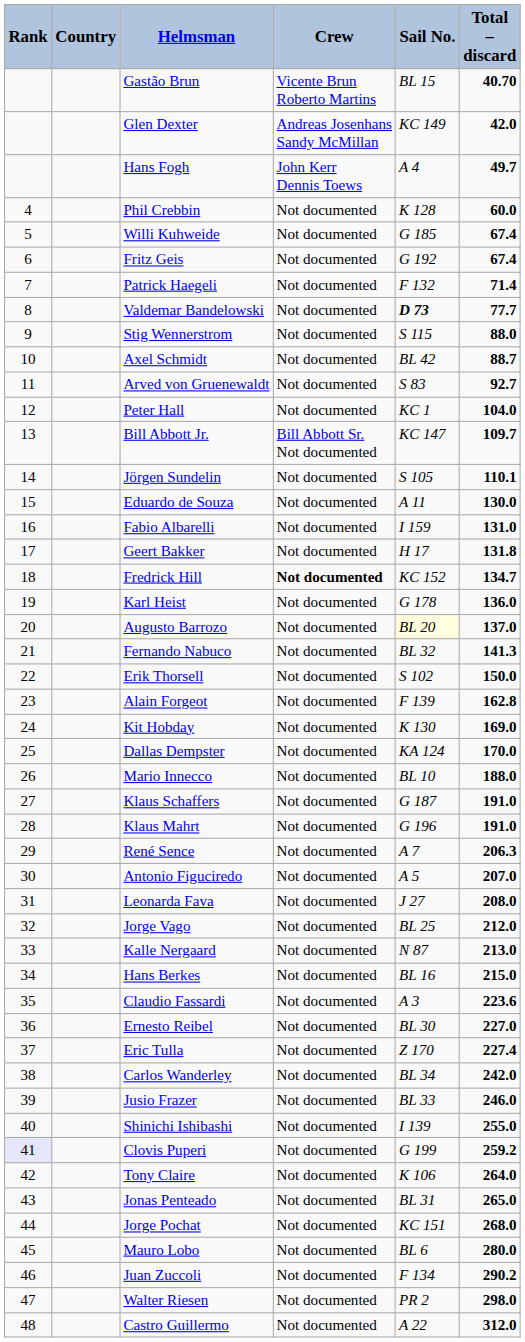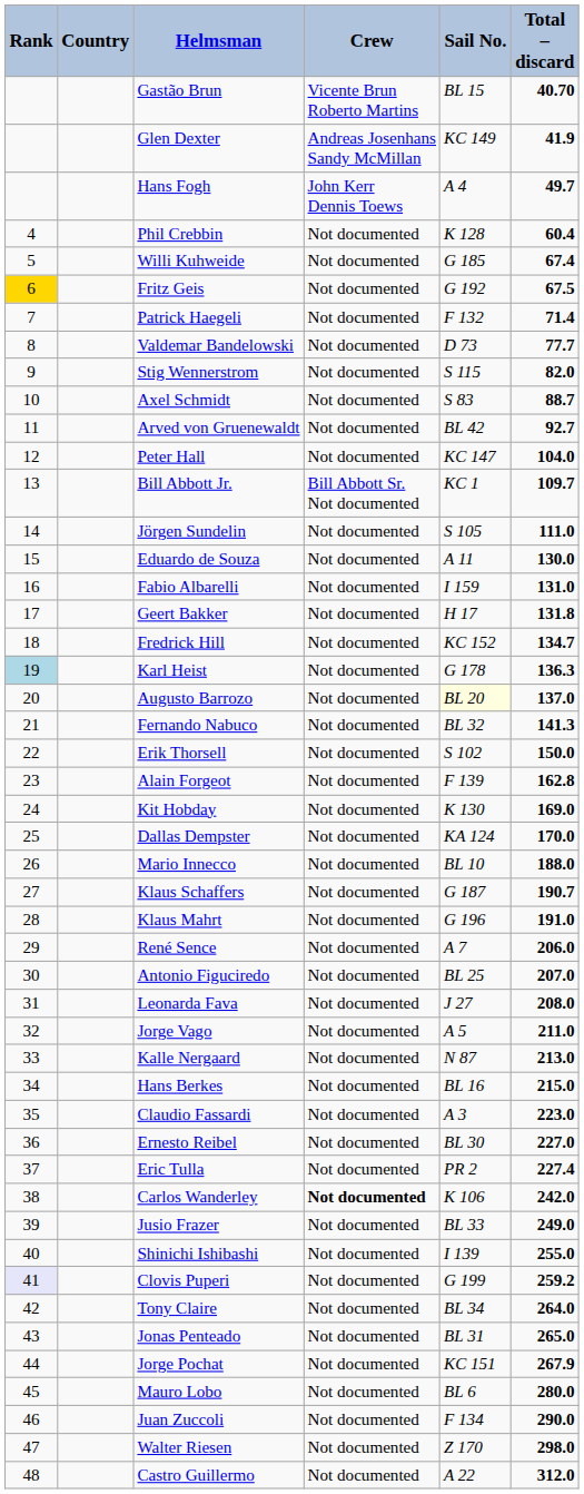 <table class="wikitable">
 <tr>
 <th style="text-align:center;background-color:LightSteelBlue"><strong>Rank</strong></th>
 <th style="text-align:center;background-color:LightSteelBlue"><strong>Country</strong></th>
 <th style="text-align:center;background-color:LightSteelBlue"><strong><a href='#'>Helmsman</a></strong></th>
 <th style="text-align:center;background-color:LightSteelBlue"><strong>Crew</strong></th>
 <th style="text-align:center;background-color:LightSteelBlue"><strong>Sail No.</strong></th>
 <th style="text-align:center;background-color:LightSteelBlue"><strong>Total<br>–<br>discard</strong></th>
 </tr>
 <tr>
 <td style="text-align:center; vertical-align:top; font-size:90%"></td>
 <td style="vertical-align:top; font-size:90%"></td>
 <td style="vertical-align:top; font-size:90%"><a href='#'>Gastão Brun</a></td>
 <td style="vertical-align:top; font-size:90%"><a href='#'>Vicente Brun</a><br><a href='#'>Roberto Martins</a></td>
 <td style="vertical-align:top; font-size:90%"><em>BL 15</em></td>
 <td style="text-align:right; vertical-align:top; font-size:90%"><strong>40.70</strong></td>
 </tr>
 <tr>
 <td style="text-align:center; vertical-align:top; font-size:90%"></td>
 <td style="vertical-align:top; font-size:90%"></td>
 <td style="vertical-align:top; font-size:90%"><a href='#'>Glen Dexter</a></td>
 <td style="vertical-align:top; font-size:90%"><a href='#'>Andreas Josenhans</a><br><a href='#'>Sandy McMillan</a></td>
 <td style="vertical-align:top; font-size:90%"><em>KC 149</em></td>
-<td style="text-align:right; vertical-align:top; font-size:90%"><strong>42.0</strong></td>
+<td style="text-align:right; vertical-align:top; font-size:90%"><strong>41.9</strong></td>
 </tr>
 <tr>
 <td style="text-align:center; vertical-align:top; font-size:90%"></td>
 <td style="vertical-align:top; font-size:90%"></td>
 <td style="vertical-align:top; font-size:90%"><a href='#'>Hans Fogh</a></td>
 <td style="vertical-align:top; font-size:90%"><a href='#'>John Kerr</a><br><a href='#'>Dennis Toews</a></td>
 <td style="vertical-align:top; font-size:90%"><em>A 4</em></td>
 <td style="text-align:right; vertical-align:top; font-size:90%"><strong>49.7</strong></td>
 </tr>
 <tr>
 <td style="text-align:center; vertical-align:top; font-size:90%">4</td>
 <td style="vertical-align:top; font-size:90%"></td>
 <td style="vertical-align:top; font-size:90%"><a href='#'>Phil Crebbin</a></td>
 <td style="vertical-align:top; font-size:90%">Not documented</td>
 <td style="vertical-align:top; font-size:90%"><em>K 128</em></td>
-<td style="text-align:right; vertical-align:top; font-size:90%"><strong>60.0</strong></td>
+<td style="text-align:right; vertical-align:top; font-size:90%"><strong>60.4</strong></td>
 </tr>
 <tr>
 <td style="text-align:center; vertical-align:top; font-size:90%">5</td>
 <td style="vertical-align:top; font-size:90%"></td>
 <td style="vertical-align:top; font-size:90%"><a href='#'>Willi Kuhweide</a></td>
 <td style="vertical-align:top; font-size:90%">Not documented</td>
 <td style="vertical-align:top; font-size:90%"><em>G 185</em></td>
 <td style="text-align:right; vertical-align:top; font-size:90%"><strong>67.4</strong></td>
 </tr>
 <tr>
-<td style="text-align:center; vertical-align:top; font-size:90%">6</td>
+<td style="background: gold; text-align:center; vertical-align:top; font-size:90%">6</td>
 <td style="vertical-align:top; font-size:90%"></td>
 <td style="vertical-align:top; font-size:90%"><a href='#'>Fritz Geis</a></td>
 <td style="vertical-align:top; font-size:90%">Not documented</td>
 <td style="vertical-align:top; font-size:90%"><em>G 192</em></td>
-<td style="text-align:right; vertical-align:top; font-size:90%"><strong>67.4</strong></td>
+<td style="text-align:right; vertical-align:top; font-size:90%"><strong>67.5</strong></td>
 </tr>
 <tr>
 <td style="text-align:center; vertical-align:top; font-size:90%">7</td>
 <td style="vertical-align:top; font-size:90%"></td>
 <td style="vertical-align:top; font-size:90%"><a href='#'>Patrick Haegeli</a></td>
 <td style="vertical-align:top; font-size:90%">Not documented</td>
 <td style="vertical-align:top; font-size:90%"><em>F 132</em></td>
 <td style="text-align:right; vertical-align:top; font-size:90%"><strong>71.4</strong></td>
 </tr>
 <tr>
 <td style="text-align:center; vertical-align:top; font-size:90%">8</td>
 <td style="vertical-align:top; font-size:90%"></td>
 <td style="vertical-align:top; font-size:90%"><a href='#'>Valdemar Bandelowski</a></td>
 <td style="vertical-align:top; font-size:90%">Not documented</td>
-<td style="vertical-align:top; font-size:90%"><strong><em>D 73</em></strong></td>
+<td style="vertical-align:top; font-size:90%"><em>D 73</em></td>
 <td style="text-align:right; vertical-align:top; font-size:90%"><strong>77.7</strong></td>
 </tr>
 <tr>
 <td style="text-align:center; vertical-align:top; font-size:90%">9</td>
 <td style="vertical-align:top; font-size:90%"></td>
 <td style="vertical-align:top; font-size:90%"><a href='#'>Stig Wennerstrom</a></td>
 <td style="vertical-align:top; font-size:90%">Not documented</td>
 <td style="vertical-align:top; font-size:90%"><em>S 115</em></td>
-<td style="text-align:right; vertical-align:top; font-size:90%"><strong>88.0</strong></td>
+<td style="text-align:right; vertical-align:top; font-size:90%"><strong>82.0</strong></td>
 </tr>
 <tr>
 <td style="text-align:center; vertical-align:top; font-size:90%">10</td>
 <td style="vertical-align:top; font-size:90%"></td>
 <td style="vertical-align:top; font-size:90%"><a href='#'>Axel Schmidt</a></td>
 <td style="vertical-align:top; font-size:90%">Not documented</td>
-<td style="vertical-align:top; font-size:90%"><em>BL 42</em></td>
+<td style="vertical-align:top; font-size:90%"><em>S 83</em></td>
 <td style="text-align:right; vertical-align:top; font-size:90%"><strong>88.7</strong></td>
 </tr>
 <tr>
 <td style="text-align:center; vertical-align:top; font-size:90%">11</td>
 <td style="vertical-align:top; font-size:90%"></td>
 <td style="vertical-align:top; font-size:90%"><a href='#'>Arved von Gruenewaldt</a></td>
 <td style="vertical-align:top; font-size:90%">Not documented</td>
-<td style="vertical-align:top; font-size:90%"><em>S 83</em></td>
+<td style="vertical-align:top; font-size:90%"><em>BL 42</em></td>
 <td style="text-align:right; vertical-align:top; font-size:90%"><strong>92.7</strong></td>
 </tr>
 <tr>
 <td style="text-align:center; vertical-align:top; font-size:90%">12</td>
 <td style="vertical-align:top; font-size:90%"></td>
 <td style="vertical-align:top; font-size:90%"><a href='#'>Peter Hall</a></td>
 <td style="vertical-align:top; font-size:90%">Not documented</td>
-<td style="vertical-align:top; font-size:90%"><em>KC 1</em></td>
+<td style="vertical-align:top; font-size:90%"><em>KC 147</em></td>
 <td style="text-align:right; vertical-align:top; font-size:90%"><strong>104.0</strong></td>
 </tr>
 <tr>
 <td style="text-align:center; vertical-align:top; font-size:90%">13</td>
 <td style="vertical-align:top; font-size:90%"></td>
 <td style="vertical-align:top; font-size:90%"><a href='#'>Bill Abbott Jr.</a></td>
 <td style="vertical-align:top; font-size:90%"><a href='#'>Bill Abbott Sr.</a><br>Not documented</td>
-<td style="vertical-align:top; font-size:90%"><em>KC 147</em></td>
+<td style="vertical-align:top; font-size:90%"><em>KC 1</em></td>
 <td style="text-align:right; vertical-align:top; font-size:90%"><strong>109.7</strong></td>
 </tr>
 <tr>
 <td style="text-align:center; vertical-align:top; font-size:90%">14</td>
 <td style="vertical-align:top; font-size:90%"></td>
 <td style="vertical-align:top; font-size:90%"><a href='#'>Jörgen Sundelin</a></td>
 <td style="vertical-align:top; font-size:90%">Not documented</td>
 <td style="vertical-align:top; font-size:90%"><em>S 105</em></td>
-<td style="text-align:right; vertical-align:top; font-size:90%"><strong>110.1</strong></td>
+<td style="text-align:right; vertical-align:top; font-size:90%"><strong>111.0</strong></td>
 </tr>
 <tr>
 <td style="text-align:center; vertical-align:top; font-size:90%">15</td>
 <td style="vertical-align:top; font-size:90%"></td>
 <td style="vertical-align:top; font-size:90%"><a href='#'>Eduardo de Souza</a></td>
 <td style="vertical-align:top; font-size:90%">Not documented</td>
 <td style="vertical-align:top; font-size:90%"><em>A 11</em></td>
 <td style="text-align:right; vertical-align:top; font-size:90%"><strong>130.0</strong></td>
 </tr>
 <tr>
 <td style="text-align:center; vertical-align:top; font-size:90%">16</td>
 <td style="vertical-align:top; font-size:90%"></td>
 <td style="vertical-align:top; font-size:90%"><a href='#'>Fabio Albarelli</a></td>
 <td style="vertical-align:top; font-size:90%">Not documented</td>
 <td style="vertical-align:top; font-size:90%"><em>I 159</em></td>
 <td style="text-align:right; vertical-align:top; font-size:90%"><strong>131.0</strong></td>
 </tr>
 <tr>
 <td style="text-align:center; vertical-align:top; font-size:90%">17</td>
 <td style="vertical-align:top; font-size:90%"></td>
 <td style="vertical-align:top; font-size:90%"><a href='#'>Geert Bakker</a></td>
 <td style="vertical-align:top; font-size:90%">Not documented</td>
 <td style="vertical-align:top; font-size:90%"><em>H 17</em></td>
 <td style="text-align:right; vertical-align:top; font-size:90%"><strong>131.8</strong></td>
 </tr>
 <tr>
 <td style="text-align:center; vertical-align:top; font-size:90%">18</td>
 <td style="vertical-align:top; font-size:90%"></td>
 <td style="vertical-align:top; font-size:90%"><a href='#'>Fredrick Hill</a></td>
-<td style="vertical-align:top; font-size:90%"><strong>Not documented</strong></td>
+<td style="vertical-align:top; font-size:90%">Not documented</td>
 <td style="vertical-align:top; font-size:90%"><em>KC 152</em></td>
 <td style="text-align:right; vertical-align:top; font-size:90%"><strong>134.7</strong></td>
 </tr>
 <tr>
-<td style="text-align:center; vertical-align:top; font-size:90%">19</td>
+<td style="background: lightblue; text-align:center; vertical-align:top; font-size:90%">19</td>
 <td style="vertical-align:top; font-size:90%"></td>
 <td style="vertical-align:top; font-size:90%"><a href='#'>Karl Heist</a></td>
 <td style="vertical-align:top; font-size:90%">Not documented</td>
 <td style="vertical-align:top; font-size:90%"><em>G 178</em></td>
-<td style="text-align:right; vertical-align:top; font-size:90%"><strong>136.0</strong></td>
+<td style="text-align:right; vertical-align:top; font-size:90%"><strong>136.3</strong></td>
 </tr>
 <tr>
 <td style="text-align:center; vertical-align:top; font-size:90%">20</td>
 <td style="vertical-align:top; font-size:90%"></td>
 <td style="vertical-align:top; font-size:90%"><a href='#'>Augusto Barrozo</a></td>
 <td style="vertical-align:top; font-size:90%">Not documented</td>
 <td style="background: lightyellow; vertical-align:top; font-size:90%"><em>BL 20</em></td>
 <td style="text-align:right; vertical-align:top; font-size:90%"><strong>137.0</strong></td>
 </tr>
 <tr>
 <td style="text-align:center; vertical-align:top; font-size:90%">21</td>
 <td style="vertical-align:top; font-size:90%"></td>
 <td style="vertical-align:top; font-size:90%"><a href='#'>Fernando Nabuco</a></td>
 <td style="vertical-align:top; font-size:90%">Not documented</td>
 <td style="vertical-align:top; font-size:90%"><em>BL 32</em></td>
 <td style="text-align:right; vertical-align:top; font-size:90%"><strong>141.3</strong></td>
 </tr>
 <tr>
 <td style="text-align:center; vertical-align:top; font-size:90%">22</td>
 <td style="vertical-align:top; font-size:90%"></td>
 <td style="vertical-align:top; font-size:90%"><a href='#'>Erik Thorsell</a></td>
 <td style="vertical-align:top; font-size:90%">Not documented</td>
 <td style="vertical-align:top; font-size:90%"><em>S 102</em></td>
 <td style="text-align:right; vertical-align:top; font-size:90%"><strong>150.0</strong></td>
 </tr>
 <tr>
 <td style="text-align:center; vertical-align:top; font-size:90%">23</td>
 <td style="vertical-align:top; font-size:90%"></td>
 <td style="vertical-align:top; font-size:90%"><a href='#'>Alain Forgeot</a></td>
 <td style="vertical-align:top; font-size:90%">Not documented</td>
 <td style="vertical-align:top; font-size:90%"><em>F 139</em></td>
 <td style="text-align:right; vertical-align:top; font-size:90%"><strong>162.8</strong></td>
 </tr>
 <tr>
 <td style="text-align:center; vertical-align:top; font-size:90%">24</td>
 <td style="vertical-align:top; font-size:90%"></td>
 <td style="vertical-align:top; font-size:90%"><a href='#'>Kit Hobday</a></td>
 <td style="vertical-align:top; font-size:90%">Not documented</td>
 <td style="vertical-align:top; font-size:90%"><em>K 130</em></td>
 <td style="text-align:right; vertical-align:top; font-size:90%"><strong>169.0 </strong></td>
 </tr>
 <tr>
 <td style="text-align:center; vertical-align:top; font-size:90%">25</td>
 <td style="vertical-align:top; font-size:90%"></td>
 <td style="vertical-align:top; font-size:90%"><a href='#'>Dallas Dempster</a></td>
 <td style="vertical-align:top; font-size:90%">Not documented</td>
 <td style="vertical-align:top; font-size:90%"><em>KA 124</em></td>
 <td style="text-align:right; vertical-align:top; font-size:90%"><strong>170.0</strong></td>
 </tr>
 <tr>
 <td style="text-align:center; vertical-align:top; font-size:90%">26</td>
 <td style="vertical-align:top; font-size:90%"></td>
 <td style="vertical-align:top; font-size:90%"><a href='#'>Mario Innecco</a></td>
 <td style="vertical-align:top; font-size:90%">Not documented</td>
 <td style="vertical-align:top; font-size:90%"><em>BL 10</em></td>
 <td style="text-align:right; vertical-align:top; font-size:90%"><strong>188.0</strong></td>
 </tr>
 <tr>
 <td style="text-align:center; vertical-align:top; font-size:90%">27</td>
 <td style="vertical-align:top; font-size:90%"></td>
 <td style="vertical-align:top; font-size:90%"><a href='#'>Klaus Schaffers</a></td>
 <td style="vertical-align:top; font-size:90%">Not documented</td>
 <td style="vertical-align:top; font-size:90%"><em>G 187</em></td>
-<td style="text-align:right; vertical-align:top; font-size:90%"><strong>191.0</strong></td>
+<td style="text-align:right; vertical-align:top; font-size:90%"><strong>190.7</strong></td>
 </tr>
 <tr>
 <td style="text-align:center; vertical-align:top; font-size:90%">28</td>
 <td style="vertical-align:top; font-size:90%"></td>
 <td style="vertical-align:top; font-size:90%"><a href='#'>Klaus Mahrt</a></td>
 <td style="vertical-align:top; font-size:90%">Not documented</td>
 <td style="vertical-align:top; font-size:90%"><em>G 196</em></td>
 <td style="text-align:right; vertical-align:top; font-size:90%"><strong>191.0</strong></td>
 </tr>
 <tr>
 <td style="text-align:center; vertical-align:top; font-size:90%">29</td>
 <td style="vertical-align:top; font-size:90%"></td>
 <td style="vertical-align:top; font-size:90%"><a href='#'>René Sence</a></td>
 <td style="vertical-align:top; font-size:90%">Not documented</td>
 <td style="vertical-align:top; font-size:90%"><em>A 7</em></td>
-<td style="text-align:right; vertical-align:top; font-size:90%"><strong>206.3</strong></td>
+<td style="text-align:right; vertical-align:top; font-size:90%"><strong>206.0</strong></td>
 </tr>
 <tr>
 <td style="text-align:center; vertical-align:top; font-size:90%">30</td>
 <td style="vertical-align:top; font-size:90%"></td>
 <td style="vertical-align:top; font-size:90%"><a href='#'>Antonio Figuciredo</a></td>
 <td style="vertical-align:top; font-size:90%">Not documented</td>
-<td style="vertical-align:top; font-size:90%"><em>A 5</em></td>
+<td style="vertical-align:top; font-size:90%"><em>BL 25</em></td>
 <td style="text-align:right; vertical-align:top; font-size:90%"><strong>207.0</strong></td>
 </tr>
 <tr>
 <td style="text-align:center; vertical-align:top; font-size:90%">31</td>
 <td style="vertical-align:top; font-size:90%"></td>
 <td style="vertical-align:top; font-size:90%"><a href='#'>Leonarda Fava</a></td>
 <td style="vertical-align:top; font-size:90%">Not documented</td>
 <td style="vertical-align:top; font-size:90%"><em>J 27</em></td>
 <td style="text-align:right; vertical-align:top; font-size:90%"><strong>208.0</strong></td>
 </tr>
 <tr>
 <td style="text-align:center; vertical-align:top; font-size:90%">32</td>
 <td style="vertical-align:top; font-size:90%"></td>
 <td style="vertical-align:top; font-size:90%"><a href='#'>Jorge Vago</a></td>
 <td style="vertical-align:top; font-size:90%">Not documented</td>
-<td style="vertical-align:top; font-size:90%"><em>BL 25</em></td>
-<td style="text-align:right; vertical-align:top; font-size:90%"><strong>212.0</strong></td>
+<td style="vertical-align:top; font-size:90%"><em>A 5</em></td>
+<td style="text-align:right; vertical-align:top; font-size:90%"><strong>211.0</strong></td>
 </tr>
 <tr>
 <td style="text-align:center; vertical-align:top; font-size:90%">33</td>
 <td style="vertical-align:top; font-size:90%"></td>
 <td style="vertical-align:top; font-size:90%"><a href='#'>Kalle Nergaard</a></td>
 <td style="vertical-align:top; font-size:90%">Not documented</td>
 <td style="vertical-align:top; font-size:90%"><em>N 87</em></td>
 <td style="text-align:right; vertical-align:top; font-size:90%"><strong>213.0</strong></td>
 </tr>
 <tr>
 <td style="text-align:center; vertical-align:top; font-size:90%">34</td>
 <td style="vertical-align:top; font-size:90%"></td>
 <td style="vertical-align:top; font-size:90%"><a href='#'>Hans Berkes</a></td>
 <td style="vertical-align:top; font-size:90%">Not documented</td>
 <td style="vertical-align:top; font-size:90%"><em>BL 16</em></td>
 <td style="text-align:right; vertical-align:top; font-size:90%"><strong>215.0</strong></td>
 </tr>
 <tr>
 <td style="text-align:center; vertical-align:top; font-size:90%">35</td>
 <td style="vertical-align:top; font-size:90%"></td>
 <td style="vertical-align:top; font-size:90%"><a href='#'>Claudio Fassardi</a></td>
 <td style="vertical-align:top; font-size:90%">Not documented</td>
 <td style="vertical-align:top; font-size:90%"><em>A 3</em></td>
-<td style="text-align:right; vertical-align:top; font-size:90%"><strong>223.6</strong></td>
+<td style="text-align:right; vertical-align:top; font-size:90%"><strong>223.0</strong></td>
 </tr>
 <tr>
 <td style="text-align:center; vertical-align:top; font-size:90%">36</td>
 <td style="vertical-align:top; font-size:90%"></td>
 <td style="vertical-align:top; font-size:90%"><a href='#'>Ernesto Reibel</a></td>
 <td style="vertical-align:top; font-size:90%">Not documented</td>
 <td style="vertical-align:top; font-size:90%"><em>BL 30</em></td>
 <td style="text-align:right; vertical-align:top; font-size:90%"><strong>227.0</strong></td>
 </tr>
 <tr>
 <td style="text-align:center; vertical-align:top; font-size:90%">37</td>
 <td style="vertical-align:top; font-size:90%"></td>
 <td style="vertical-align:top; font-size:90%"><a href='#'>Eric Tulla</a></td>
 <td style="vertical-align:top; font-size:90%">Not documented</td>
-<td style="vertical-align:top; font-size:90%"><em>Z 170</em></td>
+<td style="vertical-align:top; font-size:90%"><em>PR 2</em></td>
 <td style="text-align:right; vertical-align:top; font-size:90%"><strong>227.4</strong></td>
 </tr>
 <tr>
 <td style="text-align:center; vertical-align:top; font-size:90%">38</td>
 <td style="vertical-align:top; font-size:90%"></td>
 <td style="vertical-align:top; font-size:90%"><a href='#'>Carlos Wanderley</a></td>
-<td style="vertical-align:top; font-size:90%">Not documented</td>
-<td style="vertical-align:top; font-size:90%"><em>BL 34</em></td>
+<td style="vertical-align:top; font-size:90%"><strong>Not documented</strong></td>
+<td style="vertical-align:top; font-size:90%"><em>K 106</em></td>
 <td style="text-align:right; vertical-align:top; font-size:90%"><strong>242.0</strong></td>
 </tr>
 <tr>
 <td style="text-align:center; vertical-align:top; font-size:90%">39</td>
 <td style="vertical-align:top; font-size:90%"></td>
 <td style="vertical-align:top; font-size:90%"><a href='#'>Jusio Frazer</a></td>
 <td style="vertical-align:top; font-size:90%">Not documented</td>
 <td style="vertical-align:top; font-size:90%"><em>BL 33</em></td>
-<td style="text-align:right; vertical-align:top; font-size:90%"><strong>246.0</strong></td>
+<td style="text-align:right; vertical-align:top; font-size:90%"><strong>249.0</strong></td>
 </tr>
 <tr>
 <td style="text-align:center; vertical-align:top; font-size:90%">40</td>
 <td style="vertical-align:top; font-size:90%"></td>
 <td style="vertical-align:top; font-size:90%"><a href='#'>Shinichi Ishibashi</a></td>
 <td style="vertical-align:top; font-size:90%">Not documented</td>
 <td style="vertical-align:top; font-size:90%"><em>I 139</em></td>
 <td style="text-align:right; vertical-align:top; font-size:90%"><strong>255.0</strong></td>
 </tr>
 <tr>
 <td style="background: lavender; text-align:center; vertical-align:top; font-size:90%">41</td>
 <td style="vertical-align:top; font-size:90%"></td>
 <td style="vertical-align:top; font-size:90%"><a href='#'>Clovis Puperi</a></td>
 <td style="vertical-align:top; font-size:90%">Not documented</td>
 <td style="vertical-align:top; font-size:90%"><em>G 199</em></td>
 <td style="text-align:right; vertical-align:top; font-size:90%"><strong>259.2</strong></td>
 </tr>
 <tr>
 <td style="text-align:center; vertical-align:top; font-size:90%">42</td>
 <td style="vertical-align:top; font-size:90%"></td>
 <td style="vertical-align:top; font-size:90%"><a href='#'>Tony Claire</a></td>
 <td style="vertical-align:top; font-size:90%">Not documented</td>
-<td style="vertical-align:top; font-size:90%"><em>K 106</em></td>
+<td style="vertical-align:top; font-size:90%"><em>BL 34</em></td>
 <td style="text-align:right; vertical-align:top; font-size:90%"><strong>264.0</strong></td>
 </tr>
 <tr>
 <td style="text-align:center; vertical-align:top; font-size:90%">43</td>
 <td style="vertical-align:top; font-size:90%"></td>
 <td style="vertical-align:top; font-size:90%"><a href='#'>Jonas Penteado</a></td>
 <td style="vertical-align:top; font-size:90%">Not documented</td>
 <td style="vertical-align:top; font-size:90%"><em>BL 31</em></td>
 <td style="text-align:right; vertical-align:top; font-size:90%"><strong>265.0</strong></td>
 </tr>
 <tr>
 <td style="text-align:center; vertical-align:top; font-size:90%">44</td>
 <td style="vertical-align:top; font-size:90%"></td>
 <td style="vertical-align:top; font-size:90%"><a href='#'>Jorge Pochat</a></td>
 <td style="vertical-align:top; font-size:90%">Not documented</td>
 <td style="vertical-align:top; font-size:90%"><em>KC 151</em></td>
-<td style="text-align:right; vertical-align:top; font-size:90%"><strong>268.0</strong></td>
+<td style="text-align:right; vertical-align:top; font-size:90%"><strong>267.9</strong></td>
 </tr>
 <tr>
 <td style="text-align:center; vertical-align:top; font-size:90%">45</td>
 <td style="vertical-align:top; font-size:90%"></td>
 <td style="vertical-align:top; font-size:90%"><a href='#'>Mauro Lobo</a></td>
 <td style="vertical-align:top; font-size:90%">Not documented</td>
 <td style="vertical-align:top; font-size:90%"><em>BL 6</em></td>
 <td style="text-align:right; vertical-align:top; font-size:90%"><strong>280.0</strong></td>
 </tr>
 <tr>
 <td style="text-align:center; vertical-align:top; font-size:90%">46</td>
 <td style="vertical-align:top; font-size:90%"></td>
 <td style="vertical-align:top; font-size:90%"><a href='#'>Juan Zuccoli</a></td>
 <td style="vertical-align:top; font-size:90%">Not documented</td>
 <td style="vertical-align:top; font-size:90%"><em>F 134</em></td>
-<td style="text-align:right; vertical-align:top; font-size:90%"><strong>290.2</strong></td>
+<td style="text-align:right; vertical-align:top; font-size:90%"><strong>290.0</strong></td>
 </tr>
 <tr>
 <td style="text-align:center; vertical-align:top; font-size:90%">47</td>
 <td style="vertical-align:top; font-size:90%"></td>
 <td style="vertical-align:top; font-size:90%"><a href='#'>Walter Riesen</a></td>
 <td style="vertical-align:top; font-size:90%">Not documented</td>
-<td style="vertical-align:top; font-size:90%"><em>PR 2</em></td>
+<td style="vertical-align:top; font-size:90%"><em>Z 170</em></td>
 <td style="text-align:right; vertical-align:top; font-size:90%"><strong>298.0</strong></td>
 </tr>
 <tr>
 <td style="text-align:center; vertical-align:top; font-size:90%">48</td>
 <td style="vertical-align:top; font-size:90%"></td>
 <td style="vertical-align:top; font-size:90%"><a href='#'>Castro Guillermo</a></td>
 <td style="vertical-align:top; font-size:90%">Not documented</td>
 <td style="vertical-align:top; font-size:90%"><em>A 22</em></td>
 <td style="text-align:right; vertical-align:top; font-size:90%"><strong>312.0</strong></td>
 </tr>
 </table>
